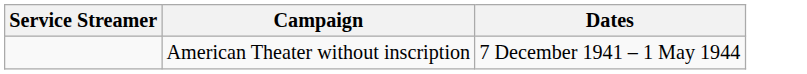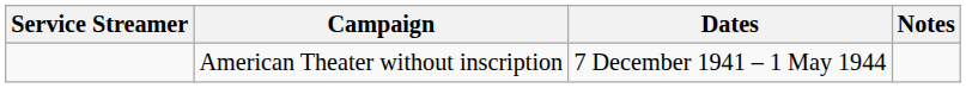 <table class="wikitable">
 <tr style="background:#efefef;">
 <th>Service Streamer</th>
 <th>Campaign</th>
 <th>Dates</th>
+<th>Notes</th>
 </tr>
 <tr>
 <td></td>
 <td>American Theater without inscription</td>
 <td>7 December 1941 – 1 May 1944</td>
+<td></td>
 </tr>
 </table>
